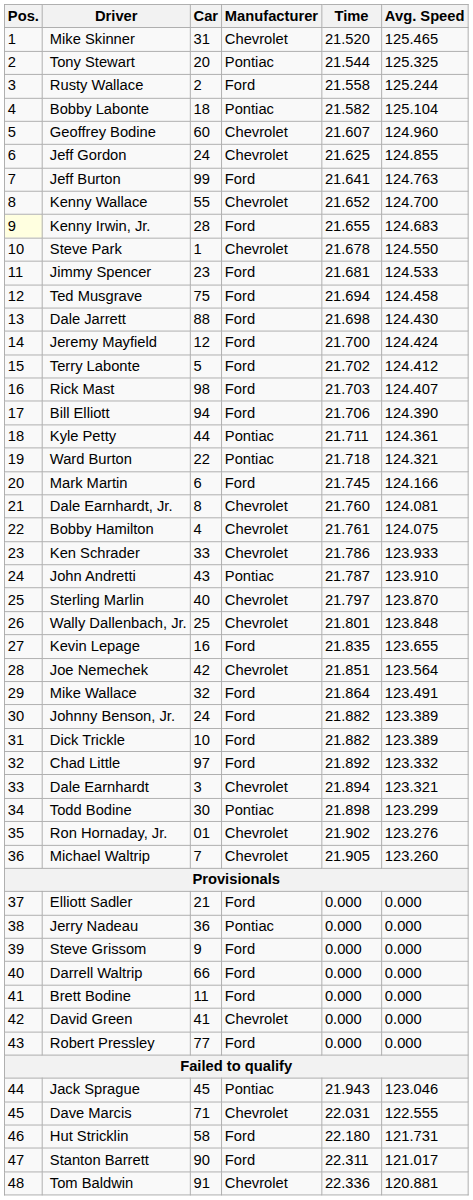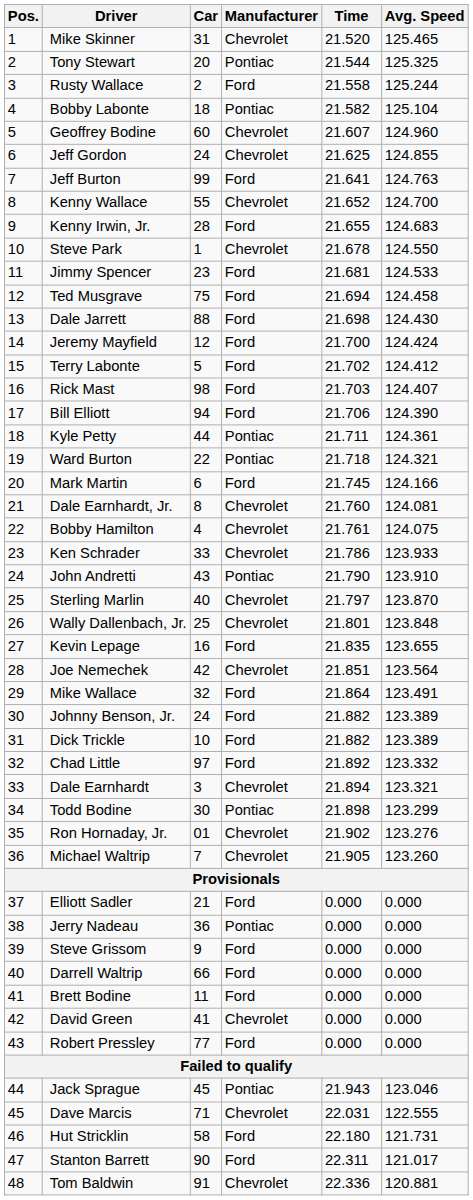 <table class="wikitable">
 <tr>
 <th>Pos.</th>
 <th>Driver</th>
 <th>Car</th>
 <th>Manufacturer</th>
 <th>Time</th>
 <th>Avg. Speed</th>
 </tr>
 <tr>
 <td>1</td>
 <td> Mike Skinner</td>
 <td>31</td>
 <td>Chevrolet</td>
 <td>21.520  </td>
 <td>125.465  </td>
 </tr>
 <tr>
 <td>2</td>
 <td> Tony Stewart</td>
 <td>20</td>
 <td>Pontiac</td>
 <td>21.544  </td>
 <td>125.325  </td>
 </tr>
 <tr>
 <td>3</td>
 <td> Rusty Wallace</td>
 <td>2</td>
 <td>Ford</td>
 <td>21.558  </td>
 <td>125.244  </td>
 </tr>
 <tr>
 <td>4</td>
 <td> Bobby Labonte</td>
 <td>18</td>
 <td>Pontiac</td>
 <td>21.582  </td>
 <td>125.104  </td>
 </tr>
 <tr>
 <td>5</td>
 <td> Geoffrey Bodine</td>
 <td>60</td>
 <td>Chevrolet</td>
 <td>21.607  </td>
 <td>124.960  </td>
 </tr>
 <tr>
 <td>6</td>
 <td> Jeff Gordon</td>
 <td>24</td>
 <td>Chevrolet</td>
 <td>21.625  </td>
 <td>124.855  </td>
 </tr>
 <tr>
 <td>7</td>
 <td> Jeff Burton</td>
 <td>99</td>
 <td>Ford</td>
 <td>21.641  </td>
 <td>124.763  </td>
 </tr>
 <tr>
 <td>8</td>
 <td> Kenny Wallace</td>
 <td>55</td>
 <td>Chevrolet</td>
 <td>21.652  </td>
 <td>124.700  </td>
 </tr>
 <tr>
-<td style="background: lightyellow;">9</td>
+<td>9</td>
 <td> Kenny Irwin, Jr.</td>
 <td>28</td>
 <td>Ford</td>
 <td>21.655  </td>
 <td>124.683  </td>
 </tr>
 <tr>
 <td>10</td>
 <td> Steve Park</td>
 <td>1</td>
 <td>Chevrolet</td>
 <td>21.678  </td>
 <td>124.550  </td>
 </tr>
 <tr>
 <td>11</td>
 <td> Jimmy Spencer</td>
 <td>23</td>
 <td>Ford</td>
 <td>21.681  </td>
 <td>124.533  </td>
 </tr>
 <tr>
 <td>12</td>
 <td> Ted Musgrave</td>
 <td>75</td>
 <td>Ford</td>
 <td>21.694  </td>
 <td>124.458  </td>
 </tr>
 <tr>
 <td>13</td>
 <td> Dale Jarrett</td>
 <td>88</td>
 <td>Ford</td>
 <td>21.698  </td>
 <td>124.430  </td>
 </tr>
 <tr>
 <td>14</td>
 <td> Jeremy Mayfield</td>
 <td>12</td>
 <td>Ford</td>
 <td>21.700  </td>
 <td>124.424  </td>
 </tr>
 <tr>
 <td>15</td>
 <td> Terry Labonte</td>
 <td>5</td>
 <td>Ford</td>
 <td>21.702  </td>
 <td>124.412  </td>
 </tr>
 <tr>
 <td>16</td>
 <td> Rick Mast</td>
 <td>98</td>
 <td>Ford</td>
 <td>21.703  </td>
 <td>124.407  </td>
 </tr>
 <tr>
 <td>17</td>
 <td> Bill Elliott</td>
 <td>94</td>
 <td>Ford</td>
 <td>21.706  </td>
 <td>124.390  </td>
 </tr>
 <tr>
 <td>18</td>
 <td> Kyle Petty</td>
 <td>44</td>
 <td>Pontiac</td>
 <td>21.711  </td>
 <td>124.361  </td>
 </tr>
 <tr>
 <td>19</td>
 <td> Ward Burton</td>
 <td>22</td>
 <td>Pontiac</td>
 <td>21.718  </td>
 <td>124.321  </td>
 </tr>
 <tr>
 <td>20</td>
 <td> Mark Martin</td>
 <td>6</td>
 <td>Ford</td>
 <td>21.745  </td>
 <td>124.166  </td>
 </tr>
 <tr>
 <td>21</td>
 <td> Dale Earnhardt, Jr.</td>
 <td>8</td>
 <td>Chevrolet</td>
 <td>21.760  </td>
 <td>124.081  </td>
 </tr>
 <tr>
 <td>22</td>
 <td> Bobby Hamilton</td>
 <td>4</td>
 <td>Chevrolet</td>
 <td>21.761  </td>
 <td>124.075  </td>
 </tr>
 <tr>
 <td>23</td>
 <td> Ken Schrader</td>
 <td>33</td>
 <td>Chevrolet</td>
 <td>21.786  </td>
 <td>123.933  </td>
 </tr>
 <tr>
 <td>24</td>
 <td> John Andretti</td>
 <td>43</td>
 <td>Pontiac</td>
-<td>21.787  </td>
+<td>21.790  </td>
 <td>123.910  </td>
 </tr>
 <tr>
 <td>25</td>
 <td> Sterling Marlin</td>
 <td>40</td>
 <td>Chevrolet</td>
 <td>21.797  </td>
 <td>123.870  </td>
 </tr>
 <tr>
 <td>26</td>
 <td> Wally Dallenbach, Jr.</td>
 <td>25</td>
 <td>Chevrolet</td>
 <td>21.801  </td>
 <td>123.848  </td>
 </tr>
 <tr>
 <td>27</td>
 <td> Kevin Lepage</td>
 <td>16</td>
 <td>Ford</td>
 <td>21.835  </td>
 <td>123.655  </td>
 </tr>
 <tr>
 <td>28</td>
 <td> Joe Nemechek</td>
 <td>42</td>
 <td>Chevrolet</td>
 <td>21.851  </td>
 <td>123.564  </td>
 </tr>
 <tr>
 <td>29</td>
 <td> Mike Wallace</td>
 <td>32</td>
 <td>Ford</td>
 <td>21.864  </td>
 <td>123.491  </td>
 </tr>
 <tr>
 <td>30</td>
 <td> Johnny Benson, Jr.</td>
 <td>24</td>
 <td>Ford</td>
 <td>21.882  </td>
 <td>123.389  </td>
 </tr>
 <tr>
 <td>31</td>
 <td> Dick Trickle</td>
 <td>10</td>
 <td>Ford</td>
 <td>21.882  </td>
 <td>123.389  </td>
 </tr>
 <tr>
 <td>32</td>
 <td> Chad Little</td>
 <td>97</td>
 <td>Ford</td>
 <td>21.892  </td>
 <td>123.332  </td>
 </tr>
 <tr>
 <td>33</td>
 <td> Dale Earnhardt</td>
 <td>3</td>
 <td>Chevrolet</td>
 <td>21.894  </td>
 <td>123.321  </td>
 </tr>
 <tr>
 <td>34</td>
 <td> Todd Bodine</td>
 <td>30</td>
 <td>Pontiac</td>
 <td>21.898  </td>
 <td>123.299  </td>
 </tr>
 <tr>
 <td>35</td>
 <td> Ron Hornaday, Jr.</td>
 <td>01</td>
 <td>Chevrolet</td>
 <td>21.902  </td>
 <td>123.276  </td>
 </tr>
 <tr>
 <td>36</td>
 <td> Michael Waltrip</td>
 <td>7</td>
 <td>Chevrolet</td>
 <td>21.905  </td>
 <td>123.260  </td>
 </tr>
 <tr>
 <th colspan="6">Provisionals</th>
 </tr>
 <tr>
 <td>37</td>
 <td> Elliott Sadler</td>
 <td>21</td>
 <td>Ford</td>
 <td>0.000</td>
 <td>0.000</td>
 </tr>
 <tr>
 <td>38</td>
 <td> Jerry Nadeau</td>
 <td>36</td>
 <td>Pontiac</td>
 <td>0.000</td>
 <td>0.000</td>
 </tr>
 <tr>
 <td>39</td>
 <td> Steve Grissom</td>
 <td>9</td>
 <td>Ford</td>
 <td>0.000</td>
 <td>0.000</td>
 </tr>
 <tr>
 <td>40</td>
 <td> Darrell Waltrip</td>
 <td>66</td>
 <td>Ford</td>
 <td>0.000</td>
 <td>0.000</td>
 </tr>
 <tr>
 <td>41</td>
 <td> Brett Bodine</td>
 <td>11</td>
 <td>Ford</td>
 <td>0.000</td>
 <td>0.000</td>
 </tr>
 <tr>
 <td>42</td>
 <td> David Green</td>
 <td>41</td>
 <td>Chevrolet</td>
 <td>0.000</td>
 <td>0.000</td>
 </tr>
 <tr>
 <td>43</td>
 <td> Robert Pressley</td>
 <td>77</td>
 <td>Ford</td>
 <td>0.000</td>
 <td>0.000</td>
 </tr>
 <tr>
 <th colspan="6">Failed to qualify</th>
 </tr>
 <tr>
 <td>44</td>
 <td> Jack Sprague</td>
 <td>45</td>
 <td>Pontiac</td>
 <td>21.943  </td>
 <td>123.046  </td>
 </tr>
 <tr>
 <td>45</td>
 <td> Dave Marcis</td>
 <td>71</td>
 <td>Chevrolet</td>
 <td>22.031  </td>
 <td>122.555  </td>
 </tr>
 <tr>
 <td>46</td>
 <td> Hut Stricklin</td>
 <td>58</td>
 <td>Ford</td>
 <td>22.180  </td>
 <td>121.731  </td>
 </tr>
 <tr>
 <td>47</td>
 <td> Stanton Barrett</td>
 <td>90</td>
 <td>Ford</td>
 <td>22.311  </td>
 <td>121.017  </td>
 </tr>
 <tr>
 <td>48</td>
 <td> Tom Baldwin</td>
 <td>91</td>
 <td>Chevrolet</td>
 <td>22.336  </td>
 <td>120.881  </td>
 </tr>
 </table>
